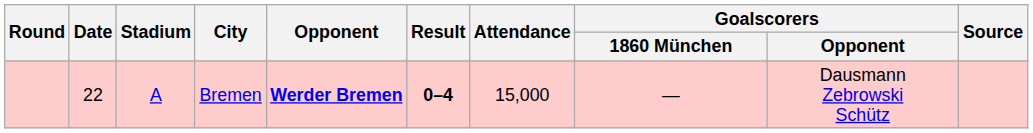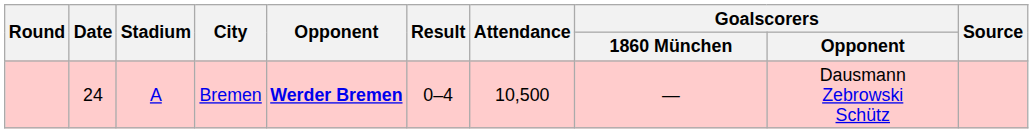 <table class="wikitable" Style="text-align: center;font-size:85%">
 <tr>
 <th rowspan="2">Round</th>
 <th rowspan="2">Date</th>
 <th rowspan="2">Stadium</th>
 <th rowspan="2">City</th>
 <th rowspan="2">Opponent</th>
 <th rowspan="2">Result</th>
 <th rowspan="2">Attendance</th>
 <th colspan="2">Goalscorers</th>
 <th rowspan="2">Source</th>
 </tr>
 <tr>
 <th style="width:140px">1860 München</th>
 <th style="width:140px">Opponent</th>
 </tr>
 <tr style="background:#fcc">
 <td></td>
-<td>22 </td>
+<td>24 </td>
 <td><a href='#'>A</a></td>
 <td><a href='#'>Bremen</a></td>
 <td><strong><a href='#'>Werder Bremen</a></strong></td>
-<td><strong>0–4</strong></td>
-<td>15,000</td>
+<td>0–4</td>
+<td>10,500</td>
 <td>—</td>
 <td>Dausmann  <br> <a href='#'>Zebrowski</a>  <br> <a href='#'>Schütz</a> </td>
 <td></td>
 </tr>
 </table>
